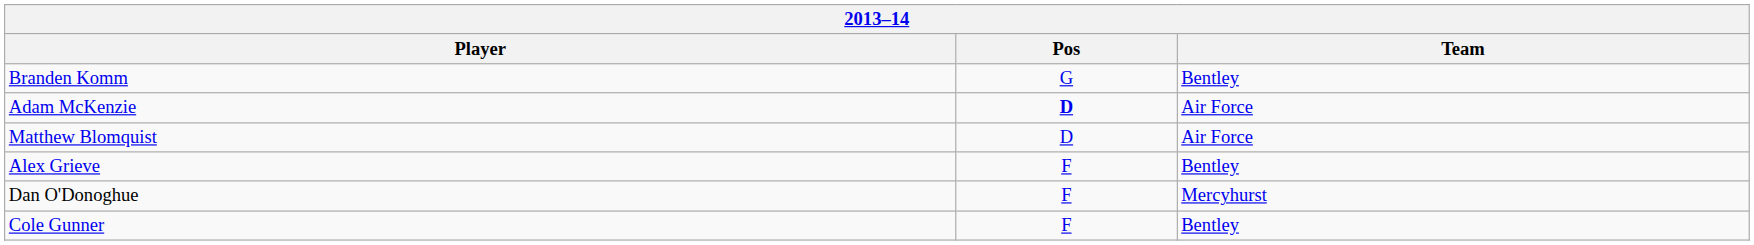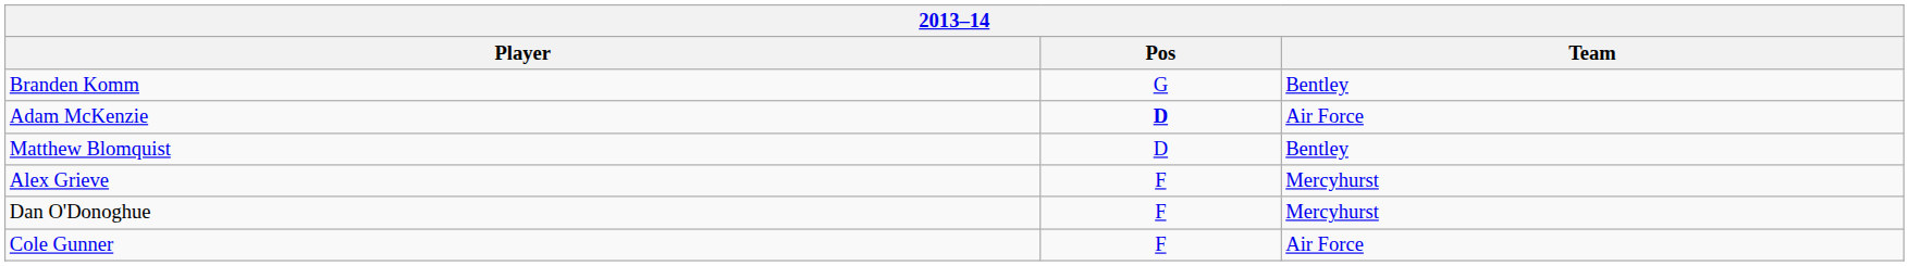 <table class="wikitable" width=95%>
 <tr>
 <th colspan=3><a href='#'>2013–14</a></th>
 </tr>
 <tr>
 <th>Player</th>
 <th>Pos</th>
 <th>Team</th>
 </tr>
 <tr>
 <td><a href='#'>Branden Komm</a></td>
 <td style="text-align:center;"><a href='#'>G</a></td>
 <td><a href='#'>Bentley</a></td>
 </tr>
 <tr>
 <td><a href='#'>Adam McKenzie</a></td>
 <td style="text-align:center;"><strong><a href='#'>D</a></strong></td>
 <td><a href='#'>Air Force</a></td>
 </tr>
 <tr>
 <td><a href='#'>Matthew Blomquist</a></td>
 <td style="text-align:center;"><a href='#'>D</a></td>
-<td><a href='#'>Air Force</a></td>
+<td><a href='#'>Bentley</a></td>
 </tr>
 <tr>
 <td><a href='#'>Alex Grieve</a></td>
 <td style="text-align:center;"><a href='#'>F</a></td>
-<td><a href='#'>Bentley</a></td>
+<td><a href='#'>Mercyhurst</a></td>
 </tr>
 <tr>
 <td>Dan O'Donoghue</td>
 <td style="text-align:center;"><a href='#'>F</a></td>
 <td><a href='#'>Mercyhurst</a></td>
 </tr>
 <tr>
 <td><a href='#'>Cole Gunner</a></td>
 <td style="text-align:center;"><a href='#'>F</a></td>
-<td><a href='#'>Bentley</a></td>
+<td><a href='#'>Air Force</a></td>
 </tr>
 </table>
